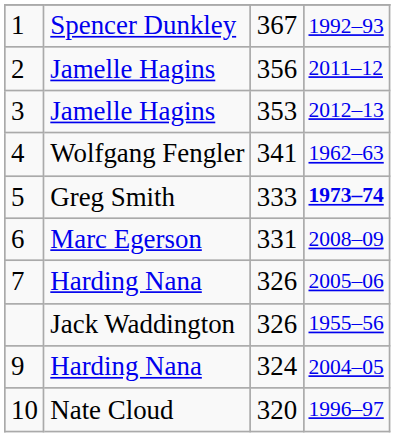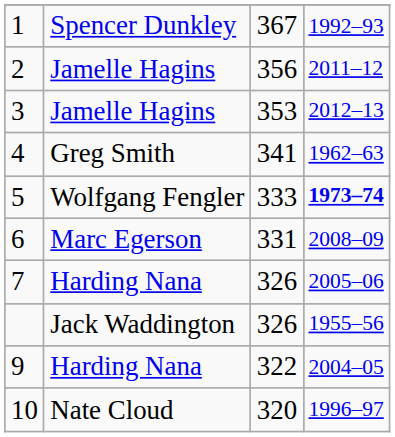 <table class="wikitable">
 <tr>
 </tr>
 <tr>
 <td>1</td>
 <td><a href='#'>Spencer Dunkley</a></td>
 <td>367</td>
 <td style="font-size:80%;"><a href='#'>1992–93</a></td>
 </tr>
 <tr>
 <td>2</td>
 <td><a href='#'>Jamelle Hagins</a></td>
 <td>356</td>
 <td style="font-size:80%;"><a href='#'>2011–12</a></td>
 </tr>
 <tr>
 <td>3</td>
 <td><a href='#'>Jamelle Hagins</a></td>
 <td>353</td>
 <td style="font-size:80%;"><a href='#'>2012–13</a></td>
 </tr>
 <tr>
 <td>4</td>
-<td>Wolfgang Fengler</td>
+<td>Greg Smith</td>
 <td>341</td>
 <td style="font-size:80%;"><a href='#'>1962–63</a></td>
 </tr>
 <tr>
 <td>5</td>
-<td>Greg Smith</td>
+<td>Wolfgang Fengler</td>
 <td>333</td>
 <td style="font-size:80%;"><strong><a href='#'>1973–74</a></strong></td>
 </tr>
 <tr>
 <td>6</td>
 <td><a href='#'>Marc Egerson</a></td>
 <td>331</td>
 <td style="font-size:80%;"><a href='#'>2008–09</a></td>
 </tr>
 <tr>
 <td>7</td>
 <td><a href='#'>Harding Nana</a></td>
 <td>326</td>
 <td style="font-size:80%;"><a href='#'>2005–06</a></td>
 </tr>
 <tr>
 <td></td>
 <td>Jack Waddington</td>
 <td>326</td>
 <td style="font-size:80%;"><a href='#'>1955–56</a></td>
 </tr>
 <tr>
 <td>9</td>
 <td><a href='#'>Harding Nana</a></td>
-<td>324</td>
+<td>322</td>
 <td style="font-size:80%;"><a href='#'>2004–05</a></td>
 </tr>
 <tr>
 <td>10</td>
 <td>Nate Cloud</td>
 <td>320</td>
 <td style="font-size:80%;"><a href='#'>1996–97</a></td>
 </tr>
 </table>
